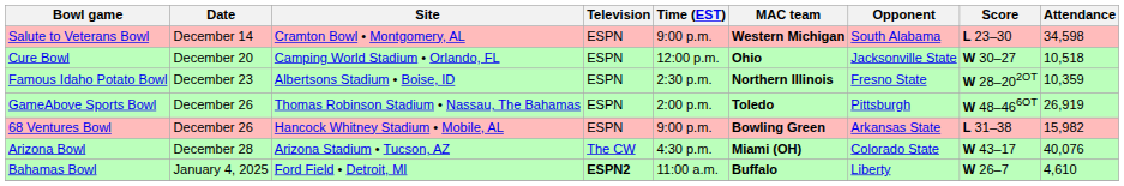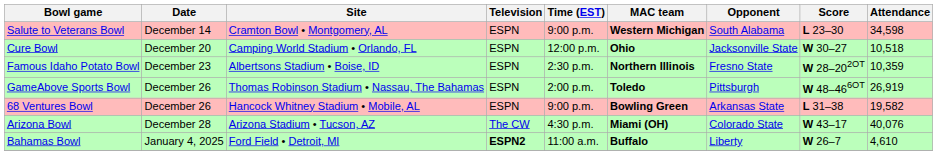 <table class="wikitable">
 <tr>
 <th>Bowl game</th>
 <th>Date</th>
 <th>Site</th>
 <th>Television</th>
 <th>Time (<a href='#'>EST</a>)</th>
 <th>MAC team</th>
 <th>Opponent</th>
 <th>Score</th>
 <th>Attendance</th>
 </tr>
 <tr style="background:#fbb;">
 <td><a href='#'>Salute to Veterans Bowl</a></td>
 <td>December 14</td>
 <td><a href='#'>Cramton Bowl</a> • <a href='#'>Montgomery, AL</a></td>
 <td>ESPN</td>
 <td>9:00 p.m.</td>
 <td><strong>Western Michigan</strong></td>
 <td><a href='#'>South Alabama</a></td>
 <td><strong>L</strong> 23–30</td>
 <td>34,598</td>
 </tr>
 <tr style="background:#bfb;">
 <td><a href='#'>Cure Bowl</a></td>
 <td>December 20</td>
 <td><a href='#'>Camping World Stadium</a> • <a href='#'>Orlando, FL</a></td>
 <td>ESPN</td>
 <td>12:00 p.m.</td>
 <td><strong>Ohio</strong></td>
 <td><a href='#'>Jacksonville State</a></td>
 <td><strong>W</strong> 30–27</td>
 <td>10,518</td>
 </tr>
 <tr style="background:#bfb;">
 <td><a href='#'>Famous Idaho Potato Bowl</a></td>
 <td>December 23</td>
 <td><a href='#'>Albertsons Stadium</a> • <a href='#'>Boise, ID</a></td>
 <td>ESPN</td>
 <td>2:30 p.m.</td>
 <td><strong>Northern Illinois</strong></td>
 <td><a href='#'>Fresno State</a></td>
 <td><strong>W</strong> 28–20<sup>2OT</sup></td>
 <td>10,359</td>
 </tr>
 <tr style="background:#bfb;">
 <td><a href='#'>GameAbove Sports Bowl</a></td>
 <td>December 26</td>
 <td><a href='#'>Thomas Robinson Stadium</a> • <a href='#'>Nassau, The Bahamas</a></td>
 <td>ESPN</td>
 <td>2:00 p.m.</td>
 <td><strong>Toledo</strong></td>
 <td><a href='#'>Pittsburgh</a></td>
 <td><strong>W</strong> 48–46<sup>6OT</sup></td>
 <td>26,919</td>
 </tr>
 <tr style="background:#fbb;">
 <td><a href='#'>68 Ventures Bowl</a></td>
 <td>December 26</td>
 <td><a href='#'>Hancock Whitney Stadium</a> • <a href='#'>Mobile, AL</a></td>
 <td>ESPN</td>
 <td>9:00 p.m.</td>
 <td><strong>Bowling Green</strong></td>
 <td><a href='#'>Arkansas State</a></td>
 <td><strong>L</strong> 31–38</td>
-<td>15,982</td>
+<td>19,582</td>
 </tr>
 <tr style="background:#bfb;">
 <td><a href='#'>Arizona Bowl</a></td>
 <td>December 28</td>
 <td><a href='#'>Arizona Stadium</a> • <a href='#'>Tucson, AZ</a></td>
 <td><a href='#'>The CW</a></td>
 <td>4:30 p.m.</td>
 <td><strong>Miami (OH)</strong></td>
 <td><a href='#'>Colorado State</a></td>
 <td><strong>W</strong> 43–17</td>
 <td>40,076</td>
 </tr>
 <tr style="background:#bfb;">
 <td><a href='#'>Bahamas Bowl</a></td>
 <td>January 4, 2025</td>
 <td><a href='#'>Ford Field</a> • <a href='#'>Detroit, MI</a></td>
 <td><strong>ESPN2</strong></td>
 <td>11:00 a.m.</td>
 <td><strong>Buffalo</strong></td>
 <td><a href='#'>Liberty</a></td>
 <td><strong>W</strong> 26–7</td>
 <td>4,610</td>
 </tr>
 <tr>
 </tr>
 </table>
